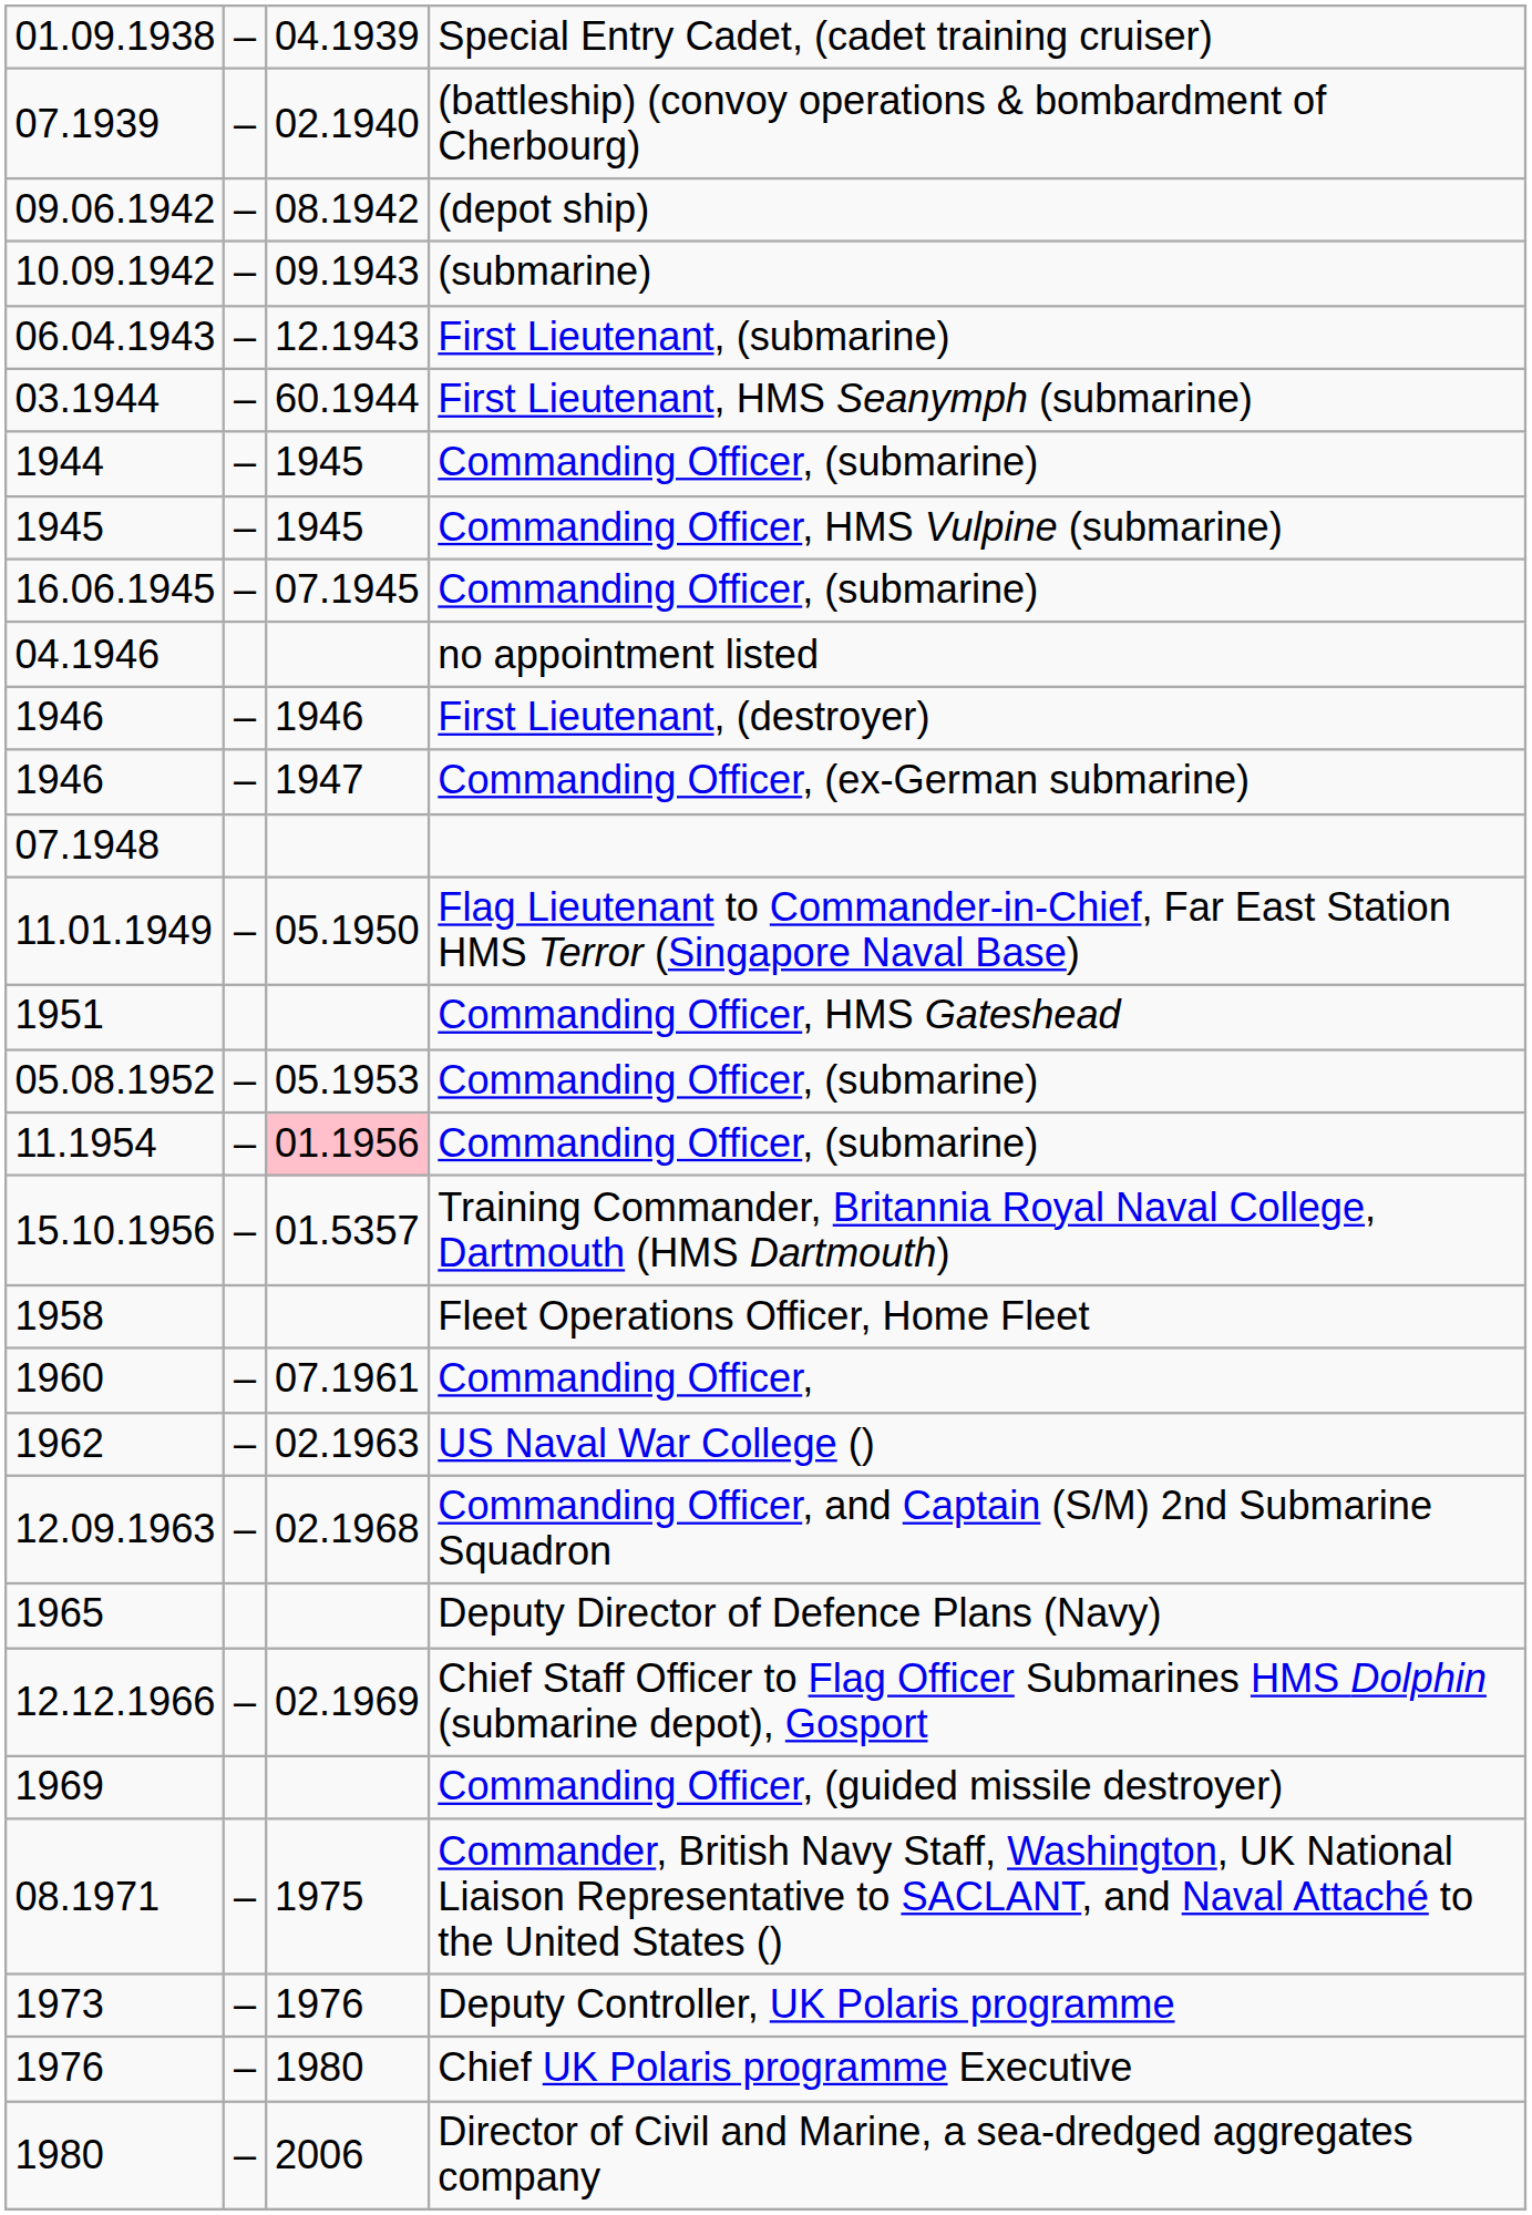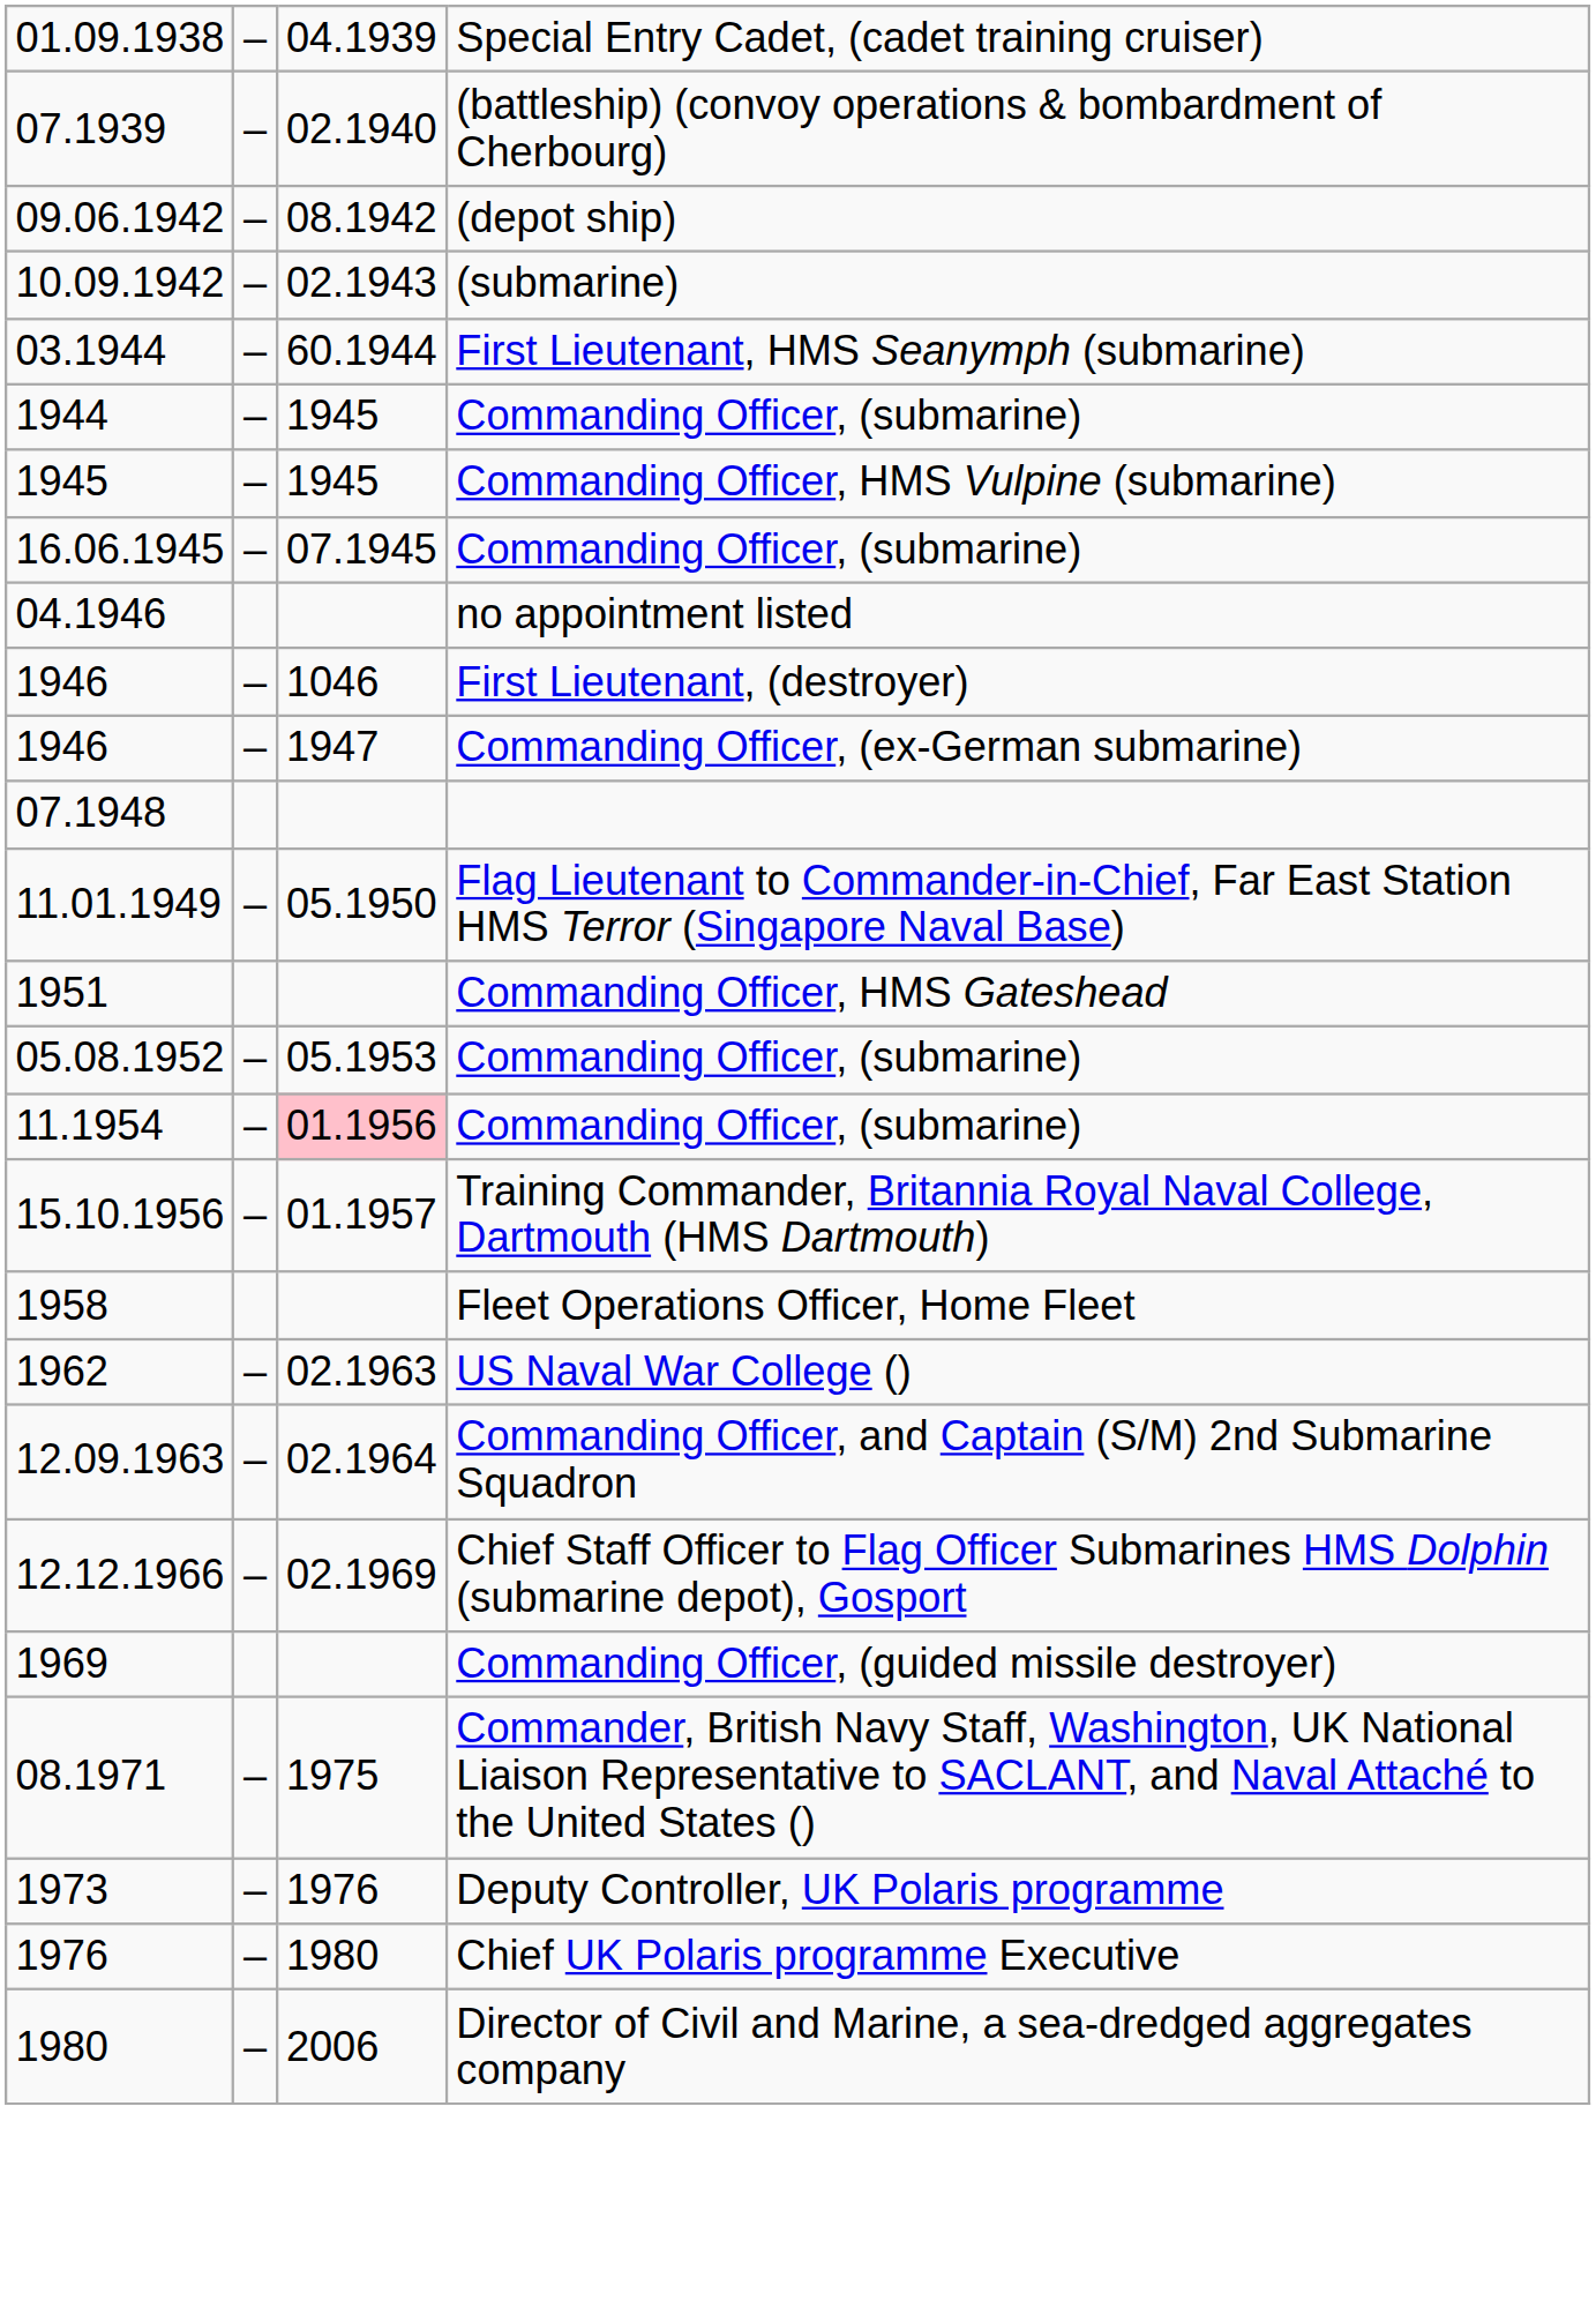 <table class="wikitable">
 <tr>
 <td>01.09.1938</td>
 <td>–</td>
 <td>04.1939</td>
 <td>Special Entry Cadet,  (cadet training cruiser)</td>
 </tr>
 <tr>
 <td>07.1939</td>
 <td>–</td>
 <td>02.1940</td>
 <td> (battleship) (convoy operations & bombardment of Cherbourg)</td>
 </tr>
 <tr>
 <td>09.06.1942</td>
 <td>–</td>
 <td>08.1942</td>
 <td>(depot ship)</td>
 </tr>
 <tr>
 <td>10.09.1942</td>
 <td>–</td>
-<td>09.1943</td>
+<td>02.1943</td>
 <td>(submarine)</td>
-</tr>
-<tr>
-<td>06.04.1943</td>
-<td>–</td>
-<td>12.1943</td>
-<td><a href='#'>First Lieutenant</a>,  (submarine)</td>
 </tr>
 <tr>
 <td>03.1944</td>
 <td>–</td>
 <td>60.1944</td>
 <td><a href='#'>First Lieutenant</a>, HMS <em>Seanymph</em> (submarine)</td>
 </tr>
 <tr>
 <td>1944</td>
 <td>–</td>
 <td>1945</td>
 <td><a href='#'>Commanding Officer</a>,  (submarine)</td>
 </tr>
 <tr>
 <td>1945</td>
 <td>–</td>
 <td>1945</td>
 <td><a href='#'>Commanding Officer</a>, HMS <em>Vulpine</em> (submarine)</td>
 </tr>
 <tr>
 <td>16.06.1945</td>
 <td>–</td>
 <td>07.1945</td>
 <td><a href='#'>Commanding Officer</a>, (submarine)</td>
 </tr>
 <tr>
 <td>04.1946</td>
 <td></td>
 <td></td>
 <td>no appointment listed</td>
 </tr>
 <tr>
 <td>1946</td>
 <td>–</td>
-<td>1946</td>
+<td>1046</td>
 <td><a href='#'>First Lieutenant</a>,  (destroyer)</td>
 </tr>
 <tr>
 <td>1946</td>
 <td>–</td>
 <td>1947</td>
 <td><a href='#'>Commanding Officer</a>,  (ex-German submarine)</td>
 </tr>
 <tr>
 <td>07.1948</td>
 <td></td>
 <td></td>
 <td></td>
 </tr>
 <tr>
 <td>11.01.1949</td>
 <td>–</td>
 <td>05.1950</td>
 <td><a href='#'>Flag Lieutenant</a> to <a href='#'>Commander-in-Chief</a>, Far East Station HMS <em>Terror</em> (<a href='#'>Singapore Naval Base</a>)</td>
 </tr>
 <tr>
 <td>1951</td>
 <td></td>
 <td></td>
 <td><a href='#'>Commanding Officer</a>, HMS <em>Gateshead</em></td>
 </tr>
 <tr>
 <td>05.08.1952</td>
 <td>–</td>
 <td>05.1953</td>
 <td><a href='#'>Commanding Officer</a>,  (submarine)</td>
 </tr>
 <tr>
 <td>11.1954</td>
 <td>–</td>
 <td style="background: pink;">01.1956</td>
 <td><a href='#'>Commanding Officer</a>,  (submarine)</td>
 </tr>
 <tr>
 <td>15.10.1956</td>
 <td>–</td>
-<td>01.5357</td>
+<td>01.1957</td>
 <td>Training Commander, <a href='#'>Britannia Royal Naval College</a>, <a href='#'>Dartmouth</a> (HMS <em>Dartmouth</em>)</td>
 </tr>
 <tr>
 <td>1958</td>
 <td></td>
 <td></td>
 <td>Fleet Operations Officer, Home Fleet</td>
-</tr>
-<tr>
-<td>1960</td>
-<td>–</td>
-<td>07.1961</td>
-<td><a href='#'>Commanding Officer</a>, </td>
 </tr>
 <tr>
 <td>1962</td>
 <td>–</td>
 <td>02.1963</td>
 <td><a href='#'>US Naval War College</a> ()</td>
 </tr>
 <tr>
 <td>12.09.1963</td>
 <td>–</td>
-<td>02.1968</td>
+<td>02.1964</td>
 <td><a href='#'>Commanding Officer</a>,  and <a href='#'>Captain</a> (S/M) 2nd Submarine Squadron</td>
-</tr>
-<tr>
-<td>1965</td>
-<td></td>
-<td></td>
-<td>Deputy Director of Defence Plans (Navy)</td>
 </tr>
 <tr>
 <td>12.12.1966</td>
 <td>–</td>
 <td>02.1969</td>
 <td>Chief Staff Officer to <a href='#'>Flag Officer</a> Submarines <a href='#'>HMS <em>Dolphin</em></a> (submarine depot), <a href='#'>Gosport</a></td>
 </tr>
 <tr>
 <td>1969</td>
 <td></td>
 <td></td>
 <td><a href='#'>Commanding Officer</a>,  (guided missile destroyer)</td>
 </tr>
 <tr>
 <td>08.1971</td>
 <td>–</td>
 <td>1975</td>
 <td><a href='#'>Commander</a>, British Navy Staff, <a href='#'>Washington</a>, UK National Liaison Representative to <a href='#'>SACLANT</a>, and <a href='#'>Naval Attaché</a> to the United States ()</td>
 </tr>
 <tr>
 <td>1973</td>
 <td>–</td>
 <td>1976</td>
 <td>Deputy Controller, <a href='#'>UK Polaris programme</a></td>
 </tr>
 <tr>
 <td>1976</td>
 <td>–</td>
 <td>1980</td>
 <td>Chief <a href='#'>UK Polaris programme</a> Executive</td>
 </tr>
 <tr>
 <td>1980</td>
 <td>–</td>
 <td>2006</td>
 <td>Director of Civil and Marine, a sea-dredged aggregates company</td>
 </tr>
 <tr>
 </tr>
 </table>
